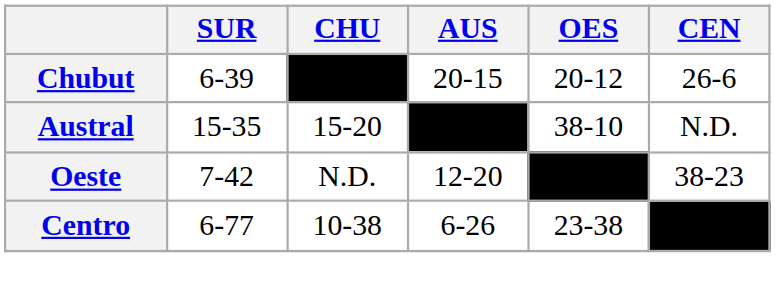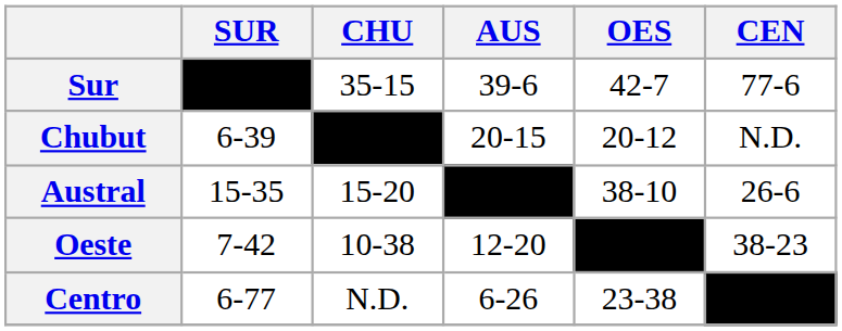 <table align="left" width="350" cellspacing="0" cellpadding="3" style="background-color: #f9f9f9; font-size: 85%; text-align: center" class="wikitable">
 <tr style="background:#00000;">
 <th align="left"> </th>
 <th><a href='#'>SUR</a></th>
 <th><a href='#'>CHU</a></th>
 <th><a href='#'>AUS</a></th>
 <th><a href='#'>OES</a></th>
 <th><a href='#'>CEN</a></th>
 </tr>
 <tr ! style="background:#FFFFFF;">
+<th><a href='#'>Sur</a></th>
+<td style="background:#000000">––––</td>
+<td>35-15</td>
+<td>39-6</td>
+<td>42-7</td>
+<td>77-6</td>
+</tr>
+<tr ! style="background:#FFFFFF;">
 <th><a href='#'>Chubut</a></th>
 <td>6-39</td>
 <td style="background:#000000">––––</td>
 <td>20-15</td>
 <td>20-12</td>
-<td>26-6</td>
+<td>N.D.</td>
 </tr>
 <tr ! style="background:#FFFFFF;">
 <th><a href='#'>Austral</a></th>
 <td>15-35</td>
 <td>15-20</td>
 <td style="background:#000000">––––</td>
 <td>38-10</td>
-<td>N.D.</td>
+<td>26-6</td>
 </tr>
 <tr ! style="background:#FFFFFF;">
 <th><a href='#'>Oeste</a></th>
 <td>7-42</td>
-<td>N.D.</td>
+<td>10-38</td>
 <td>12-20</td>
 <td style="background:#000000">––––</td>
 <td>38-23</td>
 </tr>
 <tr ! style="background:#FFFFFF;">
 <th><a href='#'>Centro</a></th>
 <td>6-77</td>
-<td>10-38</td>
+<td>N.D.</td>
 <td>6-26</td>
 <td>23-38</td>
 <td style="background:#000000">––––</td>
 </tr>
 <tr>
 </tr>
 </table>
